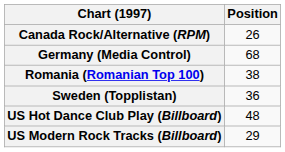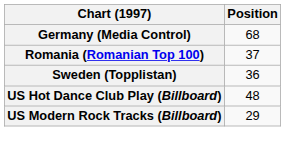 <table class="wikitable sortable plainrowheaders" style="text-align:center">
 <tr>
 <th>Chart (1997)</th>
 <th>Position</th>
-</tr>
-<tr>
-<th scope="row">Canada Rock/Alternative (<em>RPM</em>)</th>
-<td>26</td>
 </tr>
 <tr>
 <th scope="row">Germany (Media Control)</th>
 <td>68</td>
 </tr>
 <tr>
 <th scope="row">Romania (<a href='#'>Romanian Top 100</a>)</th>
-<td>38</td>
+<td>37</td>
 </tr>
 <tr>
 <th scope="row">Sweden (Topplistan)</th>
 <td>36</td>
 </tr>
 <tr>
 <th scope="row">US Hot Dance Club Play (<em>Billboard</em>)</th>
 <td>48</td>
 </tr>
 <tr>
 <th scope="row">US Modern Rock Tracks (<em>Billboard</em>)</th>
 <td>29</td>
 </tr>
 </table>
